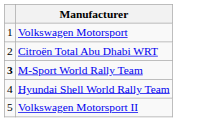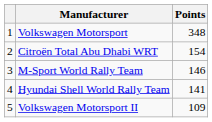 <table class="wikitable" style="font-size: 95%;">
 <tr>
 <th></th>
 <th>Manufacturer</th>
+<th>Points</th>
 </tr>
 <tr>
 <td>1</td>
 <td> <a href='#'>Volkswagen Motorsport</a></td>
+<td align="right">348</td>
 </tr>
 <tr>
 <td>2</td>
 <td> <a href='#'>Citroën Total Abu Dhabi WRT</a></td>
+<td align="right">154</td>
 </tr>
 <tr>
-<td><strong>3</strong></td>
+<td>3</td>
 <td> <a href='#'>M-Sport World Rally Team</a></td>
+<td align="right">146</td>
 </tr>
 <tr>
 <td>4</td>
 <td> <a href='#'>Hyundai Shell World Rally Team</a></td>
+<td align="right">141</td>
 </tr>
 <tr>
 <td>5</td>
 <td> <a href='#'>Volkswagen Motorsport II</a></td>
+<td align="right">109</td>
 </tr>
 </table>
